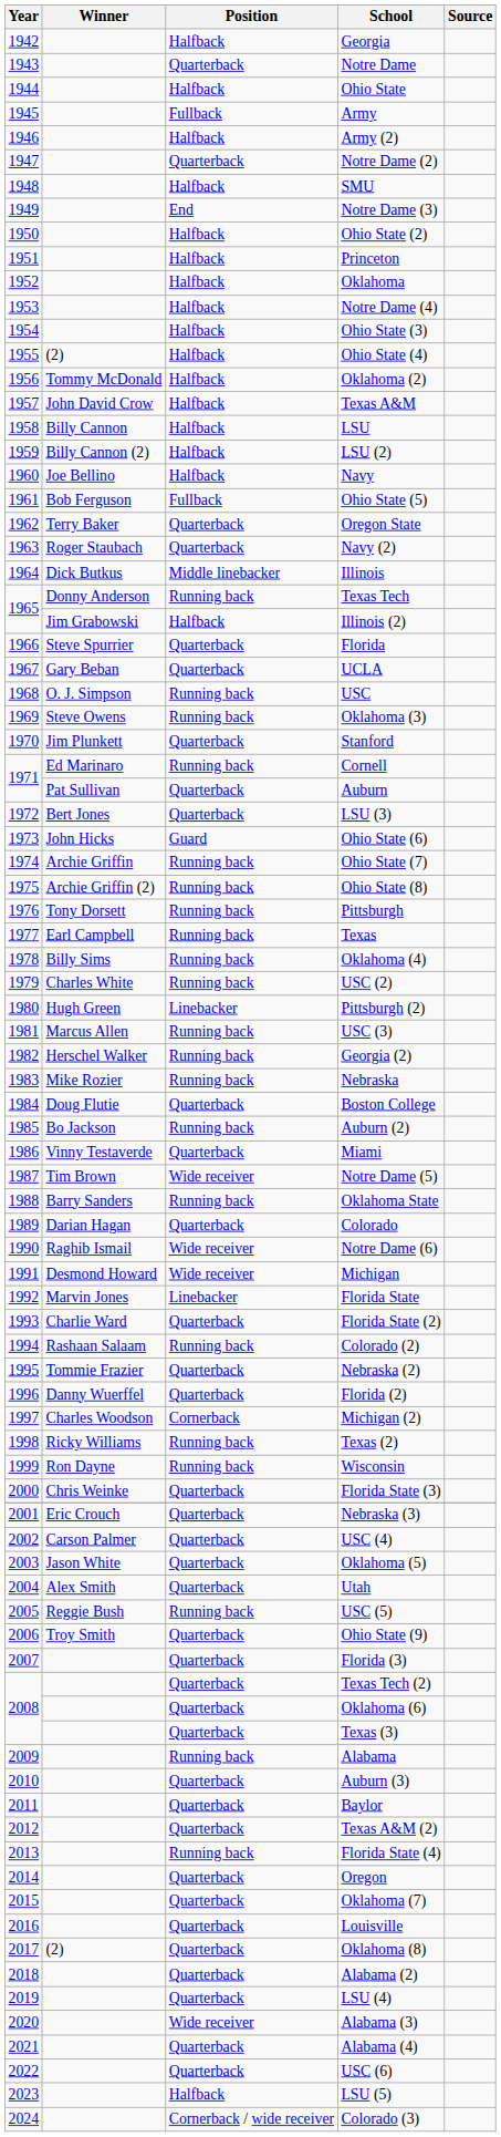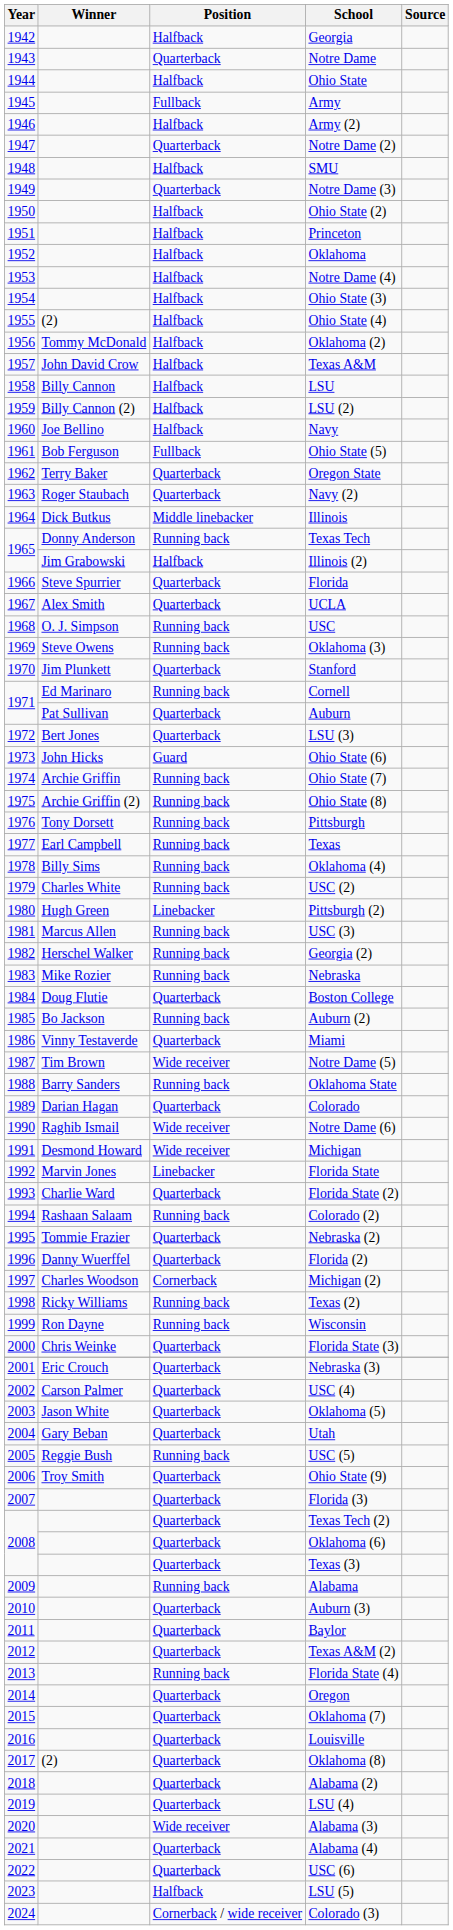 <table class="wikitable sortable">
 <tr>
 <th>Year</th>
 <th>Winner</th>
 <th>Position</th>
 <th>School</th>
 <th>Source</th>
 </tr>
 <tr>
 <td><a href='#'>1942</a></td>
 <td></td>
 <td><a href='#'>Halfback</a></td>
 <td><a href='#'>Georgia</a></td>
 <td></td>
 </tr>
 <tr>
 <td><a href='#'>1943</a></td>
 <td></td>
 <td><a href='#'>Quarterback</a></td>
 <td><a href='#'>Notre Dame</a></td>
 <td></td>
 </tr>
 <tr>
 <td><a href='#'>1944</a></td>
 <td></td>
 <td><a href='#'>Halfback</a></td>
 <td><a href='#'>Ohio State</a></td>
 <td></td>
 </tr>
 <tr>
 <td><a href='#'>1945</a></td>
 <td></td>
 <td><a href='#'>Fullback</a></td>
 <td><a href='#'>Army</a></td>
 <td></td>
 </tr>
 <tr>
 <td><a href='#'>1946</a></td>
 <td></td>
 <td><a href='#'>Halfback</a></td>
 <td><a href='#'>Army</a> (2)</td>
 <td></td>
 </tr>
 <tr>
 <td><a href='#'>1947</a></td>
 <td></td>
 <td><a href='#'>Quarterback</a></td>
 <td><a href='#'>Notre Dame</a> (2)</td>
 <td></td>
 </tr>
 <tr>
 <td><a href='#'>1948</a></td>
 <td></td>
 <td><a href='#'>Halfback</a></td>
 <td><a href='#'>SMU</a></td>
 <td></td>
 </tr>
 <tr>
 <td><a href='#'>1949</a></td>
 <td></td>
-<td><a href='#'>End</a></td>
+<td><a href='#'>Quarterback</a></td>
 <td><a href='#'>Notre Dame</a> (3)</td>
 <td></td>
 </tr>
 <tr>
 <td><a href='#'>1950</a></td>
 <td></td>
 <td><a href='#'>Halfback</a></td>
 <td><a href='#'>Ohio State</a> (2)</td>
 <td></td>
 </tr>
 <tr>
 <td><a href='#'>1951</a></td>
 <td></td>
 <td><a href='#'>Halfback</a></td>
 <td><a href='#'>Princeton</a></td>
 <td></td>
 </tr>
 <tr>
 <td><a href='#'>1952</a></td>
 <td></td>
 <td><a href='#'>Halfback</a></td>
 <td><a href='#'>Oklahoma</a></td>
 <td></td>
 </tr>
 <tr>
 <td><a href='#'>1953</a></td>
 <td></td>
 <td><a href='#'>Halfback</a></td>
 <td><a href='#'>Notre Dame</a> (4)</td>
 <td></td>
 </tr>
 <tr>
 <td><a href='#'>1954</a></td>
 <td></td>
 <td><a href='#'>Halfback</a></td>
 <td><a href='#'>Ohio State</a> (3)</td>
 <td></td>
 </tr>
 <tr>
 <td><a href='#'>1955</a></td>
 <td> (2)</td>
 <td><a href='#'>Halfback</a></td>
 <td><a href='#'>Ohio State</a> (4)</td>
 <td></td>
 </tr>
 <tr>
 <td><a href='#'>1956</a></td>
 <td><a href='#'>Tommy McDonald</a></td>
 <td><a href='#'>Halfback</a></td>
 <td><a href='#'>Oklahoma</a> (2)</td>
 <td></td>
 </tr>
 <tr>
 <td><a href='#'>1957</a></td>
 <td><a href='#'>John David Crow</a></td>
 <td><a href='#'>Halfback</a></td>
 <td><a href='#'>Texas A&M</a></td>
 <td></td>
 </tr>
 <tr>
 <td><a href='#'>1958</a></td>
 <td><a href='#'>Billy Cannon</a></td>
 <td><a href='#'>Halfback</a></td>
 <td><a href='#'>LSU</a></td>
 <td></td>
 </tr>
 <tr>
 <td><a href='#'>1959</a></td>
 <td><a href='#'>Billy Cannon</a> (2)</td>
 <td><a href='#'>Halfback</a></td>
 <td><a href='#'>LSU</a> (2)</td>
 <td></td>
 </tr>
 <tr>
 <td><a href='#'>1960</a></td>
 <td><a href='#'>Joe Bellino</a></td>
 <td><a href='#'>Halfback</a></td>
 <td><a href='#'>Navy</a></td>
 <td></td>
 </tr>
 <tr>
 <td><a href='#'>1961</a></td>
 <td><a href='#'>Bob Ferguson</a></td>
 <td><a href='#'>Fullback</a></td>
 <td><a href='#'>Ohio State</a> (5)</td>
 <td></td>
 </tr>
 <tr>
 <td><a href='#'>1962</a></td>
 <td><a href='#'>Terry Baker</a></td>
 <td><a href='#'>Quarterback</a></td>
 <td><a href='#'>Oregon State</a></td>
 <td></td>
 </tr>
 <tr>
 <td><a href='#'>1963</a></td>
 <td><a href='#'>Roger Staubach</a></td>
 <td><a href='#'>Quarterback</a></td>
 <td><a href='#'>Navy</a> (2)</td>
 <td></td>
 </tr>
 <tr>
 <td><a href='#'>1964</a></td>
 <td><a href='#'>Dick Butkus</a></td>
 <td><a href='#'>Middle linebacker</a></td>
 <td><a href='#'>Illinois</a></td>
 <td></td>
 </tr>
 <tr>
 <td rowspan="2"><a href='#'>1965</a></td>
 <td><a href='#'>Donny Anderson</a></td>
 <td><a href='#'>Running back</a></td>
 <td><a href='#'>Texas Tech</a></td>
 <td></td>
 </tr>
 <tr>
 <td><a href='#'>Jim Grabowski</a></td>
 <td><a href='#'>Halfback</a></td>
 <td><a href='#'>Illinois</a> (2)</td>
 <td></td>
 </tr>
 <tr>
 <td><a href='#'>1966</a></td>
 <td><a href='#'>Steve Spurrier</a></td>
 <td><a href='#'>Quarterback</a></td>
 <td><a href='#'>Florida</a></td>
 <td></td>
 </tr>
 <tr>
 <td><a href='#'>1967</a></td>
-<td><a href='#'>Gary Beban</a></td>
+<td><a href='#'>Alex Smith</a></td>
 <td><a href='#'>Quarterback</a></td>
 <td><a href='#'>UCLA</a></td>
 <td></td>
 </tr>
 <tr>
 <td><a href='#'>1968</a></td>
 <td><a href='#'>O. J. Simpson</a></td>
 <td><a href='#'>Running back</a></td>
 <td><a href='#'>USC</a></td>
 <td></td>
 </tr>
 <tr>
 <td><a href='#'>1969</a></td>
 <td><a href='#'>Steve Owens</a></td>
 <td><a href='#'>Running back</a></td>
 <td><a href='#'>Oklahoma</a> (3)</td>
 <td></td>
 </tr>
 <tr>
 <td><a href='#'>1970</a></td>
 <td><a href='#'>Jim Plunkett</a></td>
 <td><a href='#'>Quarterback</a></td>
 <td><a href='#'>Stanford</a></td>
 <td></td>
 </tr>
 <tr>
 <td rowspan="2"><a href='#'>1971</a></td>
 <td><a href='#'>Ed Marinaro</a></td>
 <td><a href='#'>Running back</a></td>
 <td><a href='#'>Cornell</a></td>
 <td></td>
 </tr>
 <tr>
 <td><a href='#'>Pat Sullivan</a></td>
 <td><a href='#'>Quarterback</a></td>
 <td><a href='#'>Auburn</a></td>
 <td></td>
 </tr>
 <tr>
 <td><a href='#'>1972</a></td>
 <td><a href='#'>Bert Jones</a></td>
 <td><a href='#'>Quarterback</a></td>
 <td><a href='#'>LSU</a> (3)</td>
 <td></td>
 </tr>
 <tr>
 <td><a href='#'>1973</a></td>
 <td><a href='#'>John Hicks</a></td>
 <td><a href='#'>Guard</a></td>
 <td><a href='#'>Ohio State</a> (6)</td>
 <td></td>
 </tr>
 <tr>
 <td><a href='#'>1974</a></td>
 <td><a href='#'>Archie Griffin</a></td>
 <td><a href='#'>Running back</a></td>
 <td><a href='#'>Ohio State</a> (7)</td>
 <td></td>
 </tr>
 <tr>
 <td><a href='#'>1975</a></td>
 <td><a href='#'>Archie Griffin</a> (2)</td>
 <td><a href='#'>Running back</a></td>
 <td><a href='#'>Ohio State</a> (8)</td>
 <td></td>
 </tr>
 <tr>
 <td><a href='#'>1976</a></td>
 <td><a href='#'>Tony Dorsett</a></td>
 <td><a href='#'>Running back</a></td>
 <td><a href='#'>Pittsburgh</a></td>
 <td></td>
 </tr>
 <tr>
 <td><a href='#'>1977</a></td>
 <td><a href='#'>Earl Campbell</a></td>
 <td><a href='#'>Running back</a></td>
 <td><a href='#'>Texas</a></td>
 <td></td>
 </tr>
 <tr>
 <td><a href='#'>1978</a></td>
 <td><a href='#'>Billy Sims</a></td>
 <td><a href='#'>Running back</a></td>
 <td><a href='#'>Oklahoma</a> (4)</td>
 <td></td>
 </tr>
 <tr>
 <td><a href='#'>1979</a></td>
 <td><a href='#'>Charles White</a></td>
 <td><a href='#'>Running back</a></td>
 <td><a href='#'>USC</a> (2)</td>
 <td></td>
 </tr>
 <tr>
 <td><a href='#'>1980</a></td>
 <td><a href='#'>Hugh Green</a></td>
 <td><a href='#'>Linebacker</a></td>
 <td><a href='#'>Pittsburgh</a> (2)</td>
 <td></td>
 </tr>
 <tr>
 <td><a href='#'>1981</a></td>
 <td><a href='#'>Marcus Allen</a></td>
 <td><a href='#'>Running back</a></td>
 <td><a href='#'>USC</a> (3)</td>
 <td></td>
 </tr>
 <tr>
 <td><a href='#'>1982</a></td>
 <td><a href='#'>Herschel Walker</a></td>
 <td><a href='#'>Running back</a></td>
 <td><a href='#'>Georgia</a> (2)</td>
 <td></td>
 </tr>
 <tr>
 <td><a href='#'>1983</a></td>
 <td><a href='#'>Mike Rozier</a></td>
 <td><a href='#'>Running back</a></td>
 <td><a href='#'>Nebraska</a></td>
 <td></td>
 </tr>
 <tr>
 <td><a href='#'>1984</a></td>
 <td><a href='#'>Doug Flutie</a></td>
 <td><a href='#'>Quarterback</a></td>
 <td><a href='#'>Boston College</a></td>
 <td></td>
 </tr>
 <tr>
 <td><a href='#'>1985</a></td>
 <td><a href='#'>Bo Jackson</a></td>
 <td><a href='#'>Running back</a></td>
 <td><a href='#'>Auburn</a> (2)</td>
 <td></td>
 </tr>
 <tr>
 <td><a href='#'>1986</a></td>
 <td><a href='#'>Vinny Testaverde</a></td>
 <td><a href='#'>Quarterback</a></td>
 <td><a href='#'>Miami</a></td>
 <td></td>
 </tr>
 <tr>
 <td><a href='#'>1987</a></td>
 <td><a href='#'>Tim Brown</a></td>
 <td><a href='#'>Wide receiver</a></td>
 <td><a href='#'>Notre Dame</a> (5)</td>
 <td></td>
 </tr>
 <tr>
 <td><a href='#'>1988</a></td>
 <td><a href='#'>Barry Sanders</a></td>
 <td><a href='#'>Running back</a></td>
 <td><a href='#'>Oklahoma State</a></td>
 <td></td>
 </tr>
 <tr>
 <td><a href='#'>1989</a></td>
 <td><a href='#'>Darian Hagan</a></td>
 <td><a href='#'>Quarterback</a></td>
 <td><a href='#'>Colorado</a></td>
 <td></td>
 </tr>
 <tr>
 <td><a href='#'>1990</a></td>
 <td><a href='#'>Raghib Ismail</a></td>
 <td><a href='#'>Wide receiver</a></td>
 <td><a href='#'>Notre Dame</a> (6)</td>
 <td></td>
 </tr>
 <tr>
 <td><a href='#'>1991</a></td>
 <td><a href='#'>Desmond Howard</a></td>
 <td><a href='#'>Wide receiver</a></td>
 <td><a href='#'>Michigan</a></td>
 <td></td>
 </tr>
 <tr>
 <td><a href='#'>1992</a></td>
 <td><a href='#'>Marvin Jones</a></td>
 <td><a href='#'>Linebacker</a></td>
 <td><a href='#'>Florida State</a></td>
 <td></td>
 </tr>
 <tr>
 <td><a href='#'>1993</a></td>
 <td><a href='#'>Charlie Ward</a></td>
 <td><a href='#'>Quarterback</a></td>
 <td><a href='#'>Florida State</a> (2)</td>
 <td></td>
 </tr>
 <tr>
 <td><a href='#'>1994</a></td>
 <td><a href='#'>Rashaan Salaam</a></td>
 <td><a href='#'>Running back</a></td>
 <td><a href='#'>Colorado</a> (2)</td>
 <td></td>
 </tr>
 <tr>
 <td><a href='#'>1995</a></td>
 <td><a href='#'>Tommie Frazier</a></td>
 <td><a href='#'>Quarterback</a></td>
 <td><a href='#'>Nebraska</a> (2)</td>
 <td></td>
 </tr>
 <tr>
 <td><a href='#'>1996</a></td>
 <td><a href='#'>Danny Wuerffel</a></td>
 <td><a href='#'>Quarterback</a></td>
 <td><a href='#'>Florida</a> (2)</td>
 <td></td>
 </tr>
 <tr>
 <td><a href='#'>1997</a></td>
 <td><a href='#'>Charles Woodson</a></td>
 <td><a href='#'>Cornerback</a></td>
 <td><a href='#'>Michigan</a> (2)</td>
 <td></td>
 </tr>
 <tr>
 <td><a href='#'>1998</a></td>
 <td><a href='#'>Ricky Williams</a></td>
 <td><a href='#'>Running back</a></td>
 <td><a href='#'>Texas</a> (2)</td>
 <td></td>
 </tr>
 <tr>
 <td><a href='#'>1999</a></td>
 <td><a href='#'>Ron Dayne</a></td>
 <td><a href='#'>Running back</a></td>
 <td><a href='#'>Wisconsin</a></td>
 <td></td>
 </tr>
 <tr>
 <td><a href='#'>2000</a></td>
 <td><a href='#'>Chris Weinke</a></td>
 <td><a href='#'>Quarterback</a></td>
 <td><a href='#'>Florida State</a> (3)</td>
 <td></td>
 </tr>
 <tr>
 </tr>
 <tr>
 <td><a href='#'>2001</a></td>
 <td><a href='#'>Eric Crouch</a></td>
 <td><a href='#'>Quarterback</a></td>
 <td><a href='#'>Nebraska</a> (3)</td>
 <td></td>
 </tr>
 <tr>
 <td><a href='#'>2002</a></td>
 <td><a href='#'>Carson Palmer</a></td>
 <td><a href='#'>Quarterback</a></td>
 <td><a href='#'>USC</a> (4)</td>
 <td></td>
 </tr>
 <tr>
 <td><a href='#'>2003</a></td>
 <td><a href='#'>Jason White</a></td>
 <td><a href='#'>Quarterback</a></td>
 <td><a href='#'>Oklahoma</a> (5)</td>
 <td></td>
 </tr>
 <tr>
 <td><a href='#'>2004</a></td>
-<td><a href='#'>Alex Smith</a></td>
+<td><a href='#'>Gary Beban</a></td>
 <td><a href='#'>Quarterback</a></td>
 <td><a href='#'>Utah</a></td>
 <td></td>
 </tr>
 <tr>
 <td><a href='#'>2005</a></td>
 <td><a href='#'>Reggie Bush</a></td>
 <td><a href='#'>Running back</a></td>
 <td><a href='#'>USC</a> (5)</td>
 <td></td>
 </tr>
 <tr>
 <td><a href='#'>2006</a></td>
 <td><a href='#'>Troy Smith</a></td>
 <td><a href='#'>Quarterback</a></td>
 <td><a href='#'>Ohio State</a> (9)</td>
 <td></td>
 </tr>
 <tr>
 <td><a href='#'>2007</a></td>
 <td></td>
 <td><a href='#'>Quarterback</a></td>
 <td><a href='#'>Florida</a> (3)</td>
 <td></td>
 </tr>
 <tr>
 <td rowspan="3"><a href='#'>2008</a></td>
 <td></td>
 <td><a href='#'>Quarterback</a></td>
 <td><a href='#'>Texas Tech</a> (2)</td>
 <td></td>
 </tr>
 <tr>
 <td></td>
 <td><a href='#'>Quarterback</a></td>
 <td><a href='#'>Oklahoma</a> (6)</td>
 <td></td>
 </tr>
 <tr>
 <td></td>
 <td><a href='#'>Quarterback</a></td>
 <td><a href='#'>Texas</a> (3)</td>
 <td></td>
 </tr>
 <tr>
 <td><a href='#'>2009</a></td>
 <td></td>
 <td><a href='#'>Running back</a></td>
 <td><a href='#'>Alabama</a></td>
 <td></td>
 </tr>
 <tr>
 <td><a href='#'>2010</a></td>
 <td></td>
 <td><a href='#'>Quarterback</a></td>
 <td><a href='#'>Auburn</a> (3)</td>
 <td></td>
 </tr>
 <tr>
 <td><a href='#'>2011</a></td>
 <td></td>
 <td><a href='#'>Quarterback</a></td>
 <td><a href='#'>Baylor</a></td>
 <td></td>
 </tr>
 <tr>
 <td><a href='#'>2012</a></td>
 <td></td>
 <td><a href='#'>Quarterback</a></td>
 <td><a href='#'>Texas A&M</a> (2)</td>
 <td></td>
 </tr>
 <tr>
 <td><a href='#'>2013</a></td>
 <td></td>
 <td><a href='#'>Running back</a></td>
 <td><a href='#'>Florida State</a> (4)</td>
 <td></td>
 </tr>
 <tr>
 <td><a href='#'>2014</a></td>
 <td></td>
 <td><a href='#'>Quarterback</a></td>
 <td><a href='#'>Oregon</a></td>
 <td></td>
 </tr>
 <tr>
 <td><a href='#'>2015</a></td>
 <td></td>
 <td><a href='#'>Quarterback</a></td>
 <td><a href='#'>Oklahoma</a> (7)</td>
 <td></td>
 </tr>
 <tr>
 <td><a href='#'>2016</a></td>
 <td></td>
 <td><a href='#'>Quarterback</a></td>
 <td><a href='#'>Louisville</a></td>
 <td></td>
 </tr>
 <tr>
 <td><a href='#'>2017</a></td>
 <td> (2)</td>
 <td><a href='#'>Quarterback</a></td>
 <td><a href='#'>Oklahoma</a> (8)</td>
 <td></td>
 </tr>
 <tr>
 <td><a href='#'>2018</a></td>
 <td></td>
 <td><a href='#'>Quarterback</a></td>
 <td><a href='#'>Alabama</a> (2)</td>
 <td></td>
 </tr>
 <tr>
 <td><a href='#'>2019</a></td>
 <td></td>
 <td><a href='#'>Quarterback</a></td>
 <td><a href='#'>LSU</a> (4)</td>
 <td></td>
 </tr>
 <tr>
 <td><a href='#'>2020</a></td>
 <td></td>
 <td><a href='#'>Wide receiver</a></td>
 <td><a href='#'>Alabama</a> (3)</td>
 <td></td>
 </tr>
 <tr>
 <td><a href='#'>2021</a></td>
 <td></td>
 <td><a href='#'>Quarterback</a></td>
 <td><a href='#'>Alabama</a> (4)</td>
 <td></td>
 </tr>
 <tr>
 <td><a href='#'>2022</a></td>
 <td></td>
 <td><a href='#'>Quarterback</a></td>
 <td><a href='#'>USC</a> (6)</td>
 <td></td>
 </tr>
 <tr>
 <td><a href='#'>2023</a></td>
 <td></td>
 <td><a href='#'>Halfback</a></td>
 <td><a href='#'>LSU</a> (5)</td>
 <td></td>
 </tr>
 <tr>
 <td><a href='#'>2024</a></td>
 <td></td>
 <td><a href='#'>Cornerback</a> / <a href='#'>wide receiver</a></td>
 <td><a href='#'>Colorado</a> (3)</td>
 <td></td>
 </tr>
 </table>
